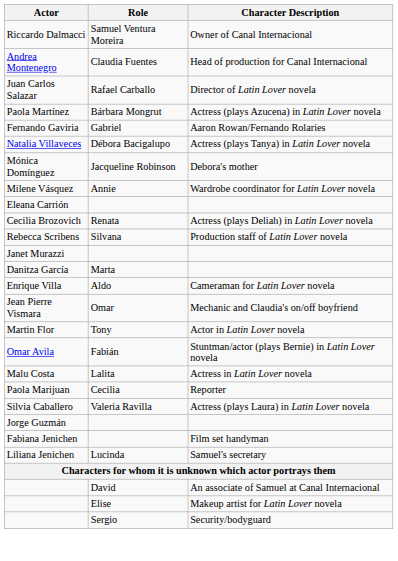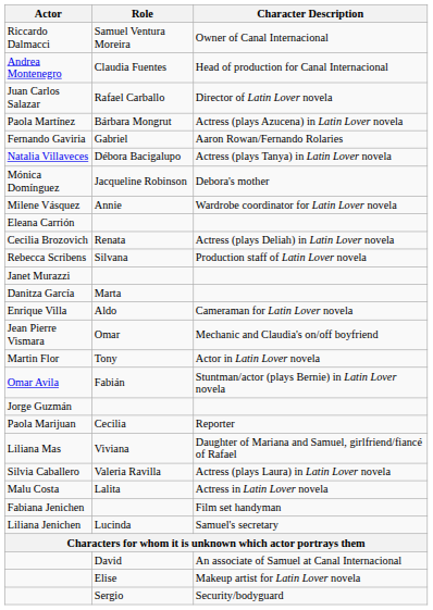 <table Class="wikitable">
 <tr>
 <th>Actor</th>
 <th>Role</th>
 <th>Character Description</th>
 </tr>
 <tr>
 <td>Riccardo Dalmacci</td>
 <td>Samuel Ventura Moreira</td>
 <td>Owner of Canal Internacional</td>
 </tr>
 <tr>
 <td><a href='#'>Andrea Montenegro</a></td>
 <td>Claudia Fuentes</td>
 <td>Head of production for Canal Internacional</td>
 </tr>
 <tr>
 <td>Juan Carlos Salazar</td>
 <td>Rafael Carballo</td>
 <td>Director of <em>Latin Lover</em> novela</td>
 </tr>
 <tr>
 <td>Paola Martínez</td>
 <td>Bárbara Mongrut</td>
 <td>Actress (plays Azucena) in <em>Latin Lover</em> novela</td>
 </tr>
 <tr>
 <td>Fernando Gaviria</td>
 <td>Gabriel</td>
 <td>Aaron Rowan/Fernando Rolaries</td>
 </tr>
 <tr>
 <td><a href='#'>Natalia Villaveces</a></td>
 <td>Débora Bacigalupo</td>
 <td>Actress (plays Tanya) in <em>Latin Lover</em> novela</td>
 </tr>
 <tr>
 <td>Mónica Domínguez</td>
 <td>Jacqueline Robinson</td>
 <td>Debora's mother</td>
 </tr>
 <tr>
 <td>Milene Vásquez</td>
 <td>Annie</td>
 <td>Wardrobe coordinator for <em>Latin Lover</em> novela</td>
 </tr>
 <tr>
 <td>Eleana Carrión</td>
 <td></td>
 <td></td>
 </tr>
 <tr>
 <td>Cecilia Brozovich</td>
 <td>Renata</td>
 <td>Actress (plays Deliah) in <em>Latin Lover</em> novela</td>
 </tr>
 <tr>
 <td>Rebecca Scribens</td>
 <td>Silvana</td>
 <td>Production staff of <em>Latin Lover</em> novela</td>
 </tr>
 <tr>
 <td>Janet Murazzi</td>
 <td></td>
 <td></td>
 </tr>
 <tr>
 <td>Danitza García</td>
 <td>Marta</td>
 <td></td>
 </tr>
 <tr>
 <td>Enrique Villa</td>
 <td>Aldo</td>
 <td>Cameraman for <em>Latin Lover</em> novela</td>
 </tr>
 <tr>
 <td>Jean Pierre Vismara</td>
 <td>Omar</td>
 <td>Mechanic and Claudia's on/off boyfriend</td>
 </tr>
 <tr>
 <td>Martin Flor</td>
 <td>Tony</td>
 <td>Actor in <em>Latin Lover</em> novela</td>
 </tr>
 <tr>
 <td><a href='#'>Omar Avila</a></td>
 <td>Fabián</td>
 <td>Stuntman/actor (plays Bernie) in <em>Latin Lover</em> novela</td>
 </tr>
 <tr>
-<td>Malu Costa</td>
-<td>Lalita</td>
-<td>Actress in <em>Latin Lover</em> novela</td>
+<td>Jorge Guzmán</td>
+<td></td>
+<td></td>
 </tr>
 <tr>
 <td>Paola Marijuan</td>
 <td>Cecilia</td>
 <td>Reporter</td>
 </tr>
 <tr>
+<td>Liliana Mas</td>
+<td>Viviana</td>
+<td>Daughter of Mariana and Samuel, girlfriend/fiancé of Rafael</td>
+</tr>
+<tr>
 <td>Silvia Caballero</td>
 <td>Valeria Ravilla</td>
 <td>Actress (plays Laura) in <em>Latin Lover</em> novela</td>
 </tr>
 <tr>
-<td>Jorge Guzmán</td>
-<td></td>
-<td></td>
+<td>Malu Costa</td>
+<td>Lalita</td>
+<td>Actress in <em>Latin Lover</em> novela</td>
 </tr>
 <tr>
 <td>Fabiana Jenichen</td>
 <td></td>
 <td>Film set handyman</td>
 </tr>
 <tr>
 <td>Liliana Jenichen</td>
 <td>Lucinda</td>
 <td>Samuel's secretary</td>
 </tr>
 <tr>
 <th colspan="3">Characters for whom it is unknown which actor portrays them</th>
 </tr>
 <tr>
 <td></td>
 <td>David</td>
 <td>An associate of Samuel at Canal Internacional</td>
 </tr>
 <tr>
 <td></td>
 <td>Elise</td>
 <td>Makeup artist for <em>Latin Lover</em> novela</td>
 </tr>
 <tr>
 <td></td>
 <td>Sergio</td>
 <td>Security/bodyguard</td>
 </tr>
 </table>
